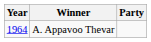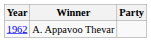 <table class="wikitable sortable">
 <tr>
 <th>Year</th>
 <th>Winner</th>
 <th colspan=2>Party</th>
 </tr>
 <tr>
-<td><a href='#'>1964</a></td>
+<td><a href='#'>1962</a></td>
 <td>A. Appavoo Thevar</td>
 <td></td>
 </tr>
 </table>
